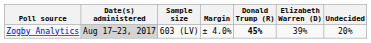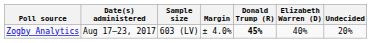 <table class="wikitable" style="font-size:90%;text-align:center;">
 <tr valign=bottom style="font-size:90%;">
 <th>Poll source</th>
 <th>Date(s)<br>administered</th>
 <th>Sample<br>size</th>
 <th>Margin<br></th>
 <th>Donald<br>Trump (R)</th>
 <th>Elizabeth<br>Warren (D)</th>
 <th>Undecided</th>
 </tr>
 <tr>
 <td style="text-align:left;"><a href='#'>Zogby Analytics</a></td>
-<td style="background: lightgrey;">Aug 17–23, 2017</td>
+<td>Aug 17–23, 2017</td>
 <td>603 (LV)</td>
 <td>± 4.0%</td>
 <td><strong>45%</strong></td>
-<td>39%</td>
+<td>40%</td>
 <td>20%</td>
 </tr>
 </table>
